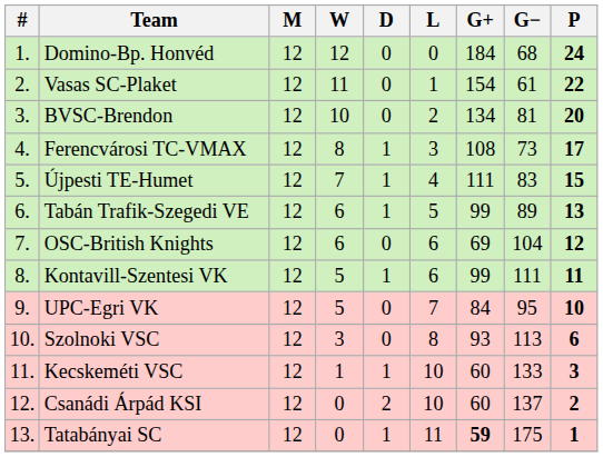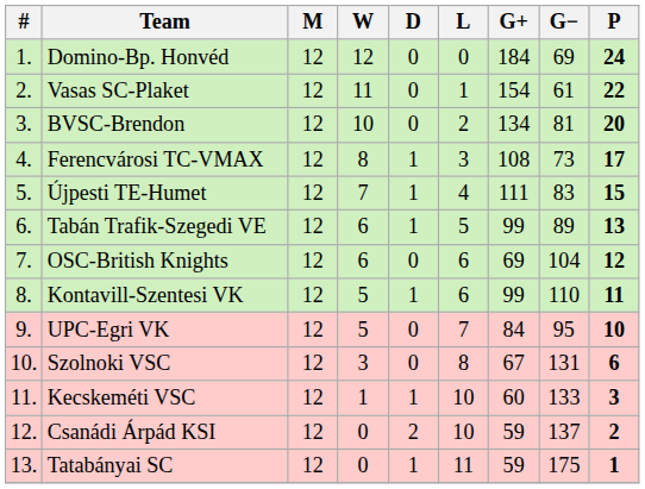 <table class="wikitable" style="text-align: center;">
 <tr>
 <th width="15">#</th>
 <th width="175">Team</th>
 <th width="30">M</th>
 <th width="30">W</th>
 <th width="30">D</th>
 <th width="30">L</th>
 <th width="30">G+</th>
 <th width="30">G−</th>
 <th width="30">P</th>
 </tr>
 <tr style="background: #D0F0C0;">
 <td>1.</td>
 <td align="left">Domino-Bp. Honvéd</td>
 <td>12</td>
 <td>12</td>
 <td>0</td>
 <td>0</td>
 <td>184</td>
-<td>68</td>
+<td>69</td>
 <td><strong>24</strong></td>
 </tr>
 <tr style="background: #D0F0C0;">
 <td>2.</td>
 <td align="left">Vasas SC-Plaket</td>
 <td>12</td>
 <td>11</td>
 <td>0</td>
 <td>1</td>
 <td>154</td>
 <td>61</td>
 <td><strong>22</strong></td>
 </tr>
 <tr style="background: #D0F0C0;">
 <td>3.</td>
 <td align="left">BVSC-Brendon</td>
 <td>12</td>
 <td>10</td>
 <td>0</td>
 <td>2</td>
 <td>134</td>
 <td>81</td>
 <td><strong>20</strong></td>
 </tr>
 <tr style="background: #D0F0C0;">
 <td>4.</td>
 <td align="left">Ferencvárosi TC-VMAX</td>
 <td>12</td>
 <td>8</td>
 <td>1</td>
 <td>3</td>
 <td>108</td>
 <td>73</td>
 <td><strong>17</strong></td>
 </tr>
 <tr style="background: #D0F0C0;">
 <td>5.</td>
 <td align="left">Újpesti TE-Humet</td>
 <td>12</td>
 <td>7</td>
 <td>1</td>
 <td>4</td>
 <td>111</td>
 <td>83</td>
 <td><strong>15</strong></td>
 </tr>
 <tr style="background: #D0F0C0;">
 <td>6.</td>
 <td align="left">Tabán Trafik-Szegedi VE</td>
 <td>12</td>
 <td>6</td>
 <td>1</td>
 <td>5</td>
 <td>99</td>
 <td>89</td>
 <td><strong>13</strong></td>
 </tr>
 <tr style="background: #D0F0C0;">
 <td>7.</td>
 <td align="left">OSC-British Knights</td>
 <td>12</td>
 <td>6</td>
 <td>0</td>
 <td>6</td>
 <td>69</td>
 <td>104</td>
 <td><strong>12</strong></td>
 </tr>
 <tr style="background: #D0F0C0;">
 <td>8.</td>
 <td align="left">Kontavill-Szentesi VK</td>
 <td>12</td>
 <td>5</td>
 <td>1</td>
 <td>6</td>
 <td>99</td>
-<td>111</td>
+<td>110</td>
 <td><strong>11</strong></td>
 </tr>
 <tr style="background: #FFCCCC;">
 <td>9.</td>
 <td align="left">UPC-Egri VK</td>
 <td>12</td>
 <td>5</td>
 <td>0</td>
 <td>7</td>
 <td>84</td>
 <td>95</td>
 <td><strong>10</strong></td>
 </tr>
 <tr style="background: #FFCCCC;">
 <td>10.</td>
 <td align="left">Szolnoki VSC</td>
 <td>12</td>
 <td>3</td>
 <td>0</td>
 <td>8</td>
-<td>93</td>
-<td>113</td>
+<td>67</td>
+<td>131</td>
 <td><strong>6</strong></td>
 </tr>
 <tr style="background: #FFCCCC;">
 <td>11.</td>
 <td align="left">Kecskeméti VSC</td>
 <td>12</td>
 <td>1</td>
 <td>1</td>
 <td>10</td>
 <td>60</td>
 <td>133</td>
 <td><strong>3</strong></td>
 </tr>
 <tr style="background: #FFCCCC;">
 <td>12.</td>
 <td align="left">Csanádi Árpád KSI</td>
 <td>12</td>
 <td>0</td>
 <td>2</td>
 <td>10</td>
-<td>60</td>
+<td>59</td>
 <td>137</td>
 <td><strong>2</strong></td>
 </tr>
 <tr style="background: #FFCCCC;">
 <td>13.</td>
 <td align="left">Tatabányai SC</td>
 <td>12</td>
 <td>0</td>
 <td>1</td>
 <td>11</td>
-<td><strong>59</strong></td>
+<td>59</td>
 <td>175</td>
 <td><strong>1</strong></td>
 </tr>
 <tr>
 </tr>
 </table>
